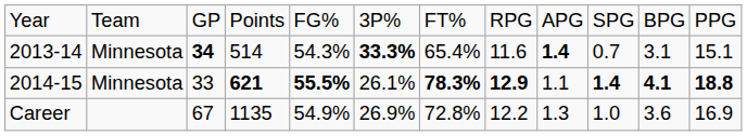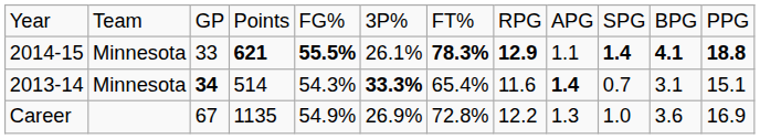 <table class="wikitable">
 <tr>
 <td>Year</td>
 <td>Team</td>
 <td>GP</td>
 <td>Points</td>
 <td>FG%</td>
 <td>3P%</td>
 <td>FT%</td>
 <td>RPG</td>
 <td>APG</td>
 <td>SPG</td>
 <td>BPG</td>
 <td>PPG</td>
 </tr>
 <tr>
+<td>2014-15</td>
+<td>Minnesota</td>
+<td>33</td>
+<td><strong>621</strong></td>
+<td><strong>55.5%</strong></td>
+<td>26.1%</td>
+<td><strong>78.3%</strong></td>
+<td><strong>12.9</strong></td>
+<td>1.1</td>
+<td><strong>1.4</strong></td>
+<td><strong>4.1</strong></td>
+<td><strong>18.8</strong></td>
+</tr>
+<tr>
 <td>2013-14</td>
 <td>Minnesota</td>
 <td><strong>34</strong></td>
 <td>514</td>
 <td>54.3%</td>
 <td><strong>33.3%</strong></td>
 <td>65.4%</td>
 <td>11.6</td>
 <td><strong>1.4</strong></td>
 <td>0.7</td>
 <td>3.1</td>
 <td>15.1</td>
-</tr>
-<tr>
-<td>2014-15</td>
-<td>Minnesota</td>
-<td>33</td>
-<td><strong>621</strong></td>
-<td><strong>55.5%</strong></td>
-<td>26.1%</td>
-<td><strong>78.3%</strong></td>
-<td><strong>12.9</strong></td>
-<td>1.1</td>
-<td><strong>1.4</strong></td>
-<td><strong>4.1</strong></td>
-<td><strong>18.8</strong></td>
 </tr>
 <tr>
 <td>Career</td>
 <td></td>
 <td>67</td>
 <td>1135</td>
 <td>54.9%</td>
 <td>26.9%</td>
 <td>72.8%</td>
 <td>12.2</td>
 <td>1.3</td>
 <td>1.0</td>
 <td>3.6</td>
 <td>16.9</td>
 </tr>
 </table>
